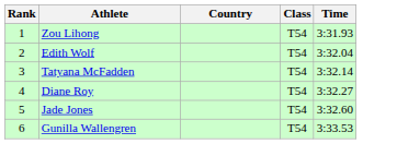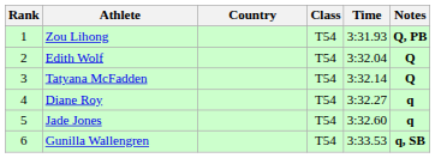 <table class="wikitable sortable" style="text-align:center">
 <tr>
 <th>Rank</th>
 <th style="width:180px">Athlete</th>
 <th style="width:125px">Country</th>
 <th>Class</th>
 <th>Time</th>
+<th>Notes</th>
 </tr>
 <tr style="background:#cfc;">
 <td>1</td>
 <td style="text-align:left;"><a href='#'>Zou Lihong</a></td>
 <td style="text-align:left;"></td>
 <td>T54</td>
 <td>3:31.93</td>
+<td><strong>Q, PB</strong></td>
 </tr>
 <tr style="background:#cfc;">
 <td>2</td>
 <td style="text-align:left;"><a href='#'>Edith Wolf</a></td>
 <td style="text-align:left;"></td>
 <td>T54</td>
 <td>3:32.04</td>
+<td><strong>Q</strong></td>
 </tr>
 <tr style="background:#cfc;">
 <td>3</td>
 <td style="text-align:left;"><a href='#'>Tatyana McFadden</a></td>
 <td style="text-align:left;"></td>
 <td>T54</td>
 <td>3:32.14</td>
+<td><strong>Q</strong></td>
 </tr>
 <tr style="background:#cfc;">
 <td>4</td>
 <td style="text-align:left;"><a href='#'>Diane Roy</a></td>
 <td style="text-align:left;"></td>
 <td>T54</td>
 <td>3:32.27</td>
+<td><strong>q</strong></td>
 </tr>
 <tr style="background:#cfc;">
 <td>5</td>
 <td style="text-align:left;"><a href='#'>Jade Jones</a></td>
 <td style="text-align:left;"></td>
 <td>T54</td>
 <td>3:32.60</td>
+<td><strong>q</strong></td>
 </tr>
 <tr style="background:#cfc;">
 <td>6</td>
 <td style="text-align:left;"><a href='#'>Gunilla Wallengren</a></td>
 <td style="text-align:left;"></td>
 <td>T54</td>
 <td>3:33.53</td>
+<td><strong>q, SB</strong></td>
 </tr>
 </table>
